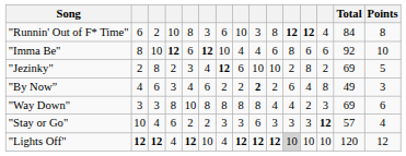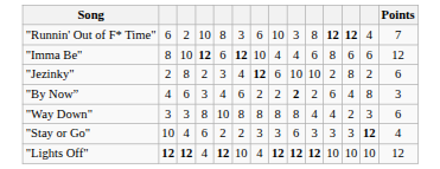 <table class="wikitable collapsible" style="margin: 1em auto 1em auto; text-align:center;">
 <tr>
 <th>Song</th>
 <th><br><small></small></th>
 <th><br><small></small></th>
 <th><br><small></small></th>
 <th><br><small></small></th>
 <th><br><small></small></th>
 <th><br><small></small></th>
 <th><br><small></small></th>
 <th><br><small></small></th>
 <th><br><small></small></th>
 <th><br><small></small></th>
 <th><br><small></small></th>
 <th><br><small></small></th>
-<th>Total</th>
 <th>Points</th>
 </tr>
 <tr>
 <td align="left">"Runnin' Out of F* Time"</td>
 <td>6</td>
 <td>2</td>
 <td>10</td>
 <td>8</td>
 <td>3</td>
 <td>6</td>
 <td>10</td>
 <td>3</td>
 <td>8</td>
 <td><strong>12</strong></td>
 <td><strong>12</strong></td>
 <td>4</td>
-<td>84</td>
-<td>8</td>
+<td>7</td>
 </tr>
 <tr>
 <td align="left">"Imma Be"</td>
 <td>8</td>
 <td>10</td>
 <td><strong>12</strong></td>
 <td>6</td>
 <td><strong>12</strong></td>
 <td>10</td>
 <td>4</td>
 <td>4</td>
 <td>6</td>
 <td>8</td>
 <td>6</td>
 <td>6</td>
-<td>92</td>
-<td>10</td>
+<td>12</td>
 </tr>
 <tr>
 <td align="left">"Jezinky"</td>
 <td>2</td>
 <td>8</td>
 <td>2</td>
 <td>3</td>
 <td>4</td>
 <td><strong>12</strong></td>
 <td>6</td>
 <td>10</td>
 <td>10</td>
 <td>2</td>
 <td>8</td>
 <td>2</td>
-<td>69</td>
-<td>5</td>
+<td>6</td>
 </tr>
 <tr>
 <td align="left">"By Now”</td>
 <td>4</td>
 <td>6</td>
 <td>3</td>
 <td>4</td>
 <td>6</td>
 <td>2</td>
 <td>2</td>
 <td><strong>2</strong></td>
 <td>2</td>
 <td>6</td>
 <td>4</td>
 <td>8</td>
-<td>49</td>
 <td>3</td>
 </tr>
 <tr>
 <td align="left">"Way Down"</td>
 <td>3</td>
 <td>3</td>
 <td>8</td>
 <td>10</td>
 <td>8</td>
 <td>8</td>
 <td>8</td>
 <td>8</td>
 <td>4</td>
 <td>4</td>
 <td>2</td>
 <td>3</td>
-<td>69</td>
 <td>6</td>
 </tr>
 <tr>
 <td align="left">"Stay or Go"</td>
 <td>10</td>
 <td>4</td>
 <td>6</td>
 <td>2</td>
 <td>2</td>
 <td>3</td>
 <td>3</td>
 <td>6</td>
 <td>3</td>
 <td>3</td>
 <td>3</td>
 <td><strong>12</strong></td>
-<td>57</td>
 <td>4</td>
 </tr>
 <tr>
 <td align="left">"Lights Off"</td>
 <td><strong>12</strong></td>
 <td><strong>12</strong></td>
 <td>4</td>
 <td><strong>12</strong></td>
 <td>10</td>
 <td>4</td>
 <td><strong>12</strong></td>
 <td><strong>12</strong></td>
 <td><strong>12</strong></td>
-<td style="background: lightgrey;">10</td>
 <td>10</td>
 <td>10</td>
-<td>120</td>
+<td>10</td>
 <td>12</td>
 </tr>
 </table>
